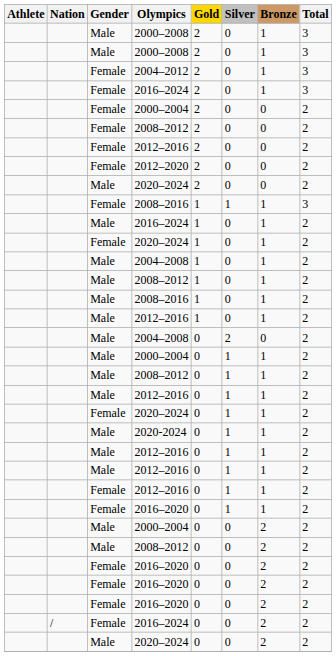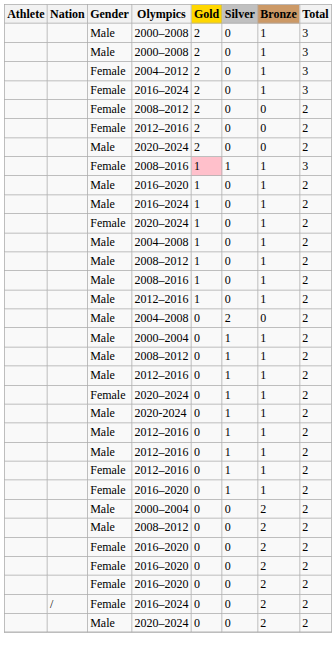 <table class="wikitable sortable">
 <tr>
 <th>Athlete</th>
 <th>Nation</th>
 <th>Gender</th>
 <th>Olympics</th>
 <th style="background-color: gold">Gold</th>
 <th style="background-color: silver">Silver</th>
 <th style="background-color: #cc9966">Bronze</th>
 <th>Total</th>
 </tr>
 <tr>
 <td></td>
 <td></td>
 <td>Male</td>
 <td>2000–2008</td>
 <td>2</td>
 <td>0</td>
 <td>1</td>
 <td>3</td>
 </tr>
 <tr>
 <td></td>
 <td></td>
 <td>Male</td>
 <td>2000–2008</td>
 <td>2</td>
 <td>0</td>
 <td>1</td>
 <td>3</td>
 </tr>
 <tr>
 <td></td>
 <td></td>
 <td>Female</td>
 <td>2004–2012</td>
 <td>2</td>
 <td>0</td>
 <td>1</td>
 <td>3</td>
 </tr>
 <tr>
 <td></td>
 <td></td>
 <td>Female</td>
 <td>2016–2024</td>
 <td>2</td>
 <td>0</td>
 <td>1</td>
 <td>3</td>
 </tr>
 <tr>
 <td></td>
 <td></td>
 <td>Female</td>
-<td>2000–2004</td>
-<td>2</td>
-<td>0</td>
-<td>0</td>
-<td>2</td>
-</tr>
-<tr>
-<td></td>
-<td></td>
-<td>Female</td>
 <td>2008–2012</td>
 <td>2</td>
 <td>0</td>
 <td>0</td>
 <td>2</td>
 </tr>
 <tr>
 <td></td>
 <td></td>
 <td>Female</td>
 <td>2012–2016</td>
-<td>2</td>
-<td>0</td>
-<td>0</td>
-<td>2</td>
-</tr>
-<tr>
-<td></td>
-<td></td>
-<td>Female</td>
-<td>2012–2020</td>
 <td>2</td>
 <td>0</td>
 <td>0</td>
 <td>2</td>
 </tr>
 <tr>
 <td></td>
 <td></td>
 <td>Male</td>
 <td>2020–2024</td>
 <td>2</td>
 <td>0</td>
 <td>0</td>
 <td>2</td>
 </tr>
 <tr>
 <td></td>
 <td></td>
 <td>Female</td>
 <td>2008–2016</td>
-<td>1</td>
+<td style="background: pink;">1</td>
 <td>1</td>
 <td>1</td>
 <td>3</td>
+</tr>
+<tr>
+<td></td>
+<td></td>
+<td>Male</td>
+<td>2016–2020</td>
+<td>1</td>
+<td>0</td>
+<td>1</td>
+<td>2</td>
 </tr>
 <tr>
 <td></td>
 <td></td>
 <td>Male</td>
 <td>2016–2024</td>
 <td>1</td>
 <td>0</td>
 <td>1</td>
 <td>2</td>
 </tr>
 <tr>
 <td></td>
 <td></td>
 <td>Female</td>
 <td>2020–2024</td>
 <td>1</td>
 <td>0</td>
 <td>1</td>
 <td>2</td>
 </tr>
 <tr>
 <td></td>
 <td></td>
 <td>Male</td>
 <td>2004–2008</td>
 <td>1</td>
 <td>0</td>
 <td>1</td>
 <td>2</td>
 </tr>
 <tr>
 <td></td>
 <td></td>
 <td>Male</td>
 <td>2008–2012</td>
 <td>1</td>
 <td>0</td>
 <td>1</td>
 <td>2</td>
 </tr>
 <tr>
 <td></td>
 <td></td>
 <td>Male</td>
 <td>2008–2016</td>
 <td>1</td>
 <td>0</td>
 <td>1</td>
 <td>2</td>
 </tr>
 <tr>
 <td></td>
 <td></td>
 <td>Male</td>
 <td>2012–2016</td>
 <td>1</td>
 <td>0</td>
 <td>1</td>
 <td>2</td>
 </tr>
 <tr>
 <td></td>
 <td></td>
 <td>Male</td>
 <td>2004–2008</td>
 <td>0</td>
 <td>2</td>
 <td>0</td>
 <td>2</td>
 </tr>
 <tr>
 <td></td>
 <td></td>
 <td>Male</td>
 <td>2000–2004</td>
 <td>0</td>
 <td>1</td>
 <td>1</td>
 <td>2</td>
 </tr>
 <tr>
 <td></td>
 <td></td>
 <td>Male</td>
 <td>2008–2012</td>
 <td>0</td>
 <td>1</td>
 <td>1</td>
 <td>2</td>
 </tr>
 <tr>
 <td></td>
 <td></td>
 <td>Male</td>
 <td>2012–2016</td>
 <td>0</td>
 <td>1</td>
 <td>1</td>
 <td>2</td>
 </tr>
 <tr>
 <td></td>
 <td></td>
 <td>Female</td>
 <td>2020–2024</td>
 <td>0</td>
 <td>1</td>
 <td>1</td>
 <td>2</td>
 </tr>
 <tr>
 <td></td>
 <td></td>
 <td>Male</td>
 <td>2020-2024</td>
 <td>0</td>
 <td>1</td>
 <td>1</td>
 <td>2</td>
 </tr>
 <tr>
 <td></td>
 <td></td>
 <td>Male</td>
 <td>2012–2016</td>
 <td>0</td>
 <td>1</td>
 <td>1</td>
 <td>2</td>
 </tr>
 <tr>
 <td></td>
 <td></td>
 <td>Male</td>
 <td>2012–2016</td>
 <td>0</td>
 <td>1</td>
 <td>1</td>
 <td>2</td>
 </tr>
 <tr>
 <td></td>
 <td></td>
 <td>Female</td>
 <td>2012–2016</td>
 <td>0</td>
 <td>1</td>
 <td>1</td>
 <td>2</td>
 </tr>
 <tr>
 <td></td>
 <td></td>
 <td>Female</td>
 <td>2016–2020</td>
 <td>0</td>
 <td>1</td>
 <td>1</td>
 <td>2</td>
 </tr>
 <tr>
 <td></td>
 <td></td>
 <td>Male</td>
 <td>2000–2004</td>
 <td>0</td>
 <td>0</td>
 <td>2</td>
 <td>2</td>
 </tr>
 <tr>
 <td></td>
 <td></td>
 <td>Male</td>
 <td>2008–2012</td>
 <td>0</td>
 <td>0</td>
 <td>2</td>
 <td>2</td>
 </tr>
 <tr>
 <td></td>
 <td></td>
 <td>Female</td>
 <td>2016–2020</td>
 <td>0</td>
 <td>0</td>
 <td>2</td>
 <td>2</td>
 </tr>
 <tr>
 <td></td>
 <td></td>
 <td>Female</td>
 <td>2016–2020</td>
 <td>0</td>
 <td>0</td>
 <td>2</td>
 <td>2</td>
 </tr>
 <tr>
 <td></td>
 <td></td>
 <td>Female</td>
 <td>2016–2020</td>
 <td>0</td>
 <td>0</td>
 <td>2</td>
 <td>2</td>
 </tr>
 <tr>
 <td></td>
 <td>/</td>
 <td>Female</td>
 <td>2016–2024</td>
 <td>0</td>
 <td>0</td>
 <td>2</td>
 <td>2</td>
 </tr>
 <tr>
 <td></td>
 <td></td>
 <td>Male</td>
 <td>2020–2024</td>
 <td>0</td>
 <td>0</td>
 <td>2</td>
 <td>2</td>
 </tr>
 <tr>
 </tr>
 </table>
